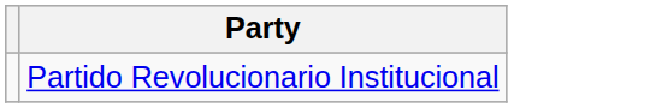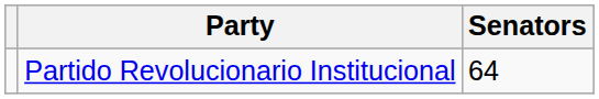 <table class="wikitable">
 <tr style="background:#efefef;">
 <th></th>
 <th><strong>Party</strong></th>
+<th><strong>Senators</strong></th>
 </tr>
 <tr>
 <td></td>
 <td><a href='#'>Partido Revolucionario Institucional</a></td>
+<td>64</td>
 </tr>
 </table>
